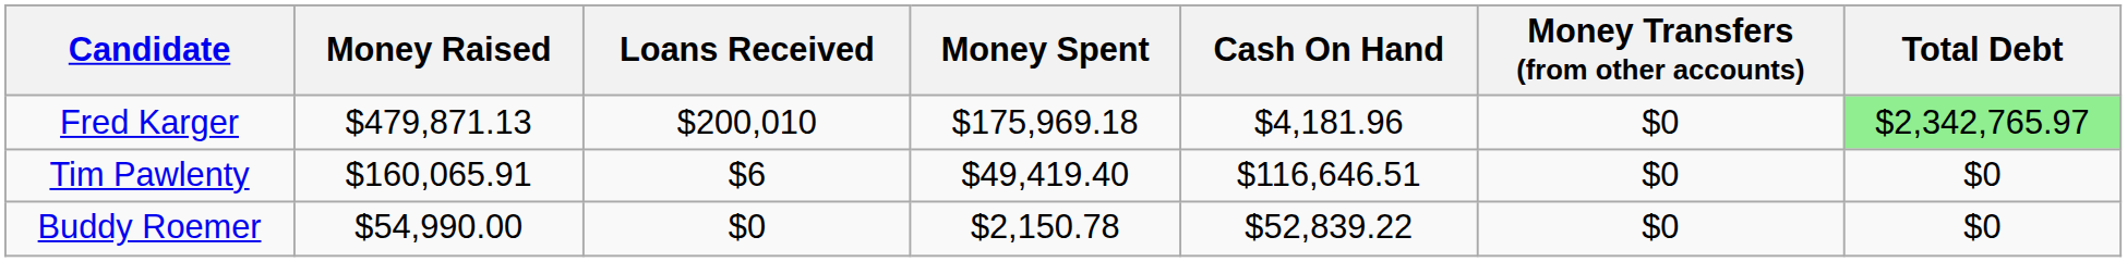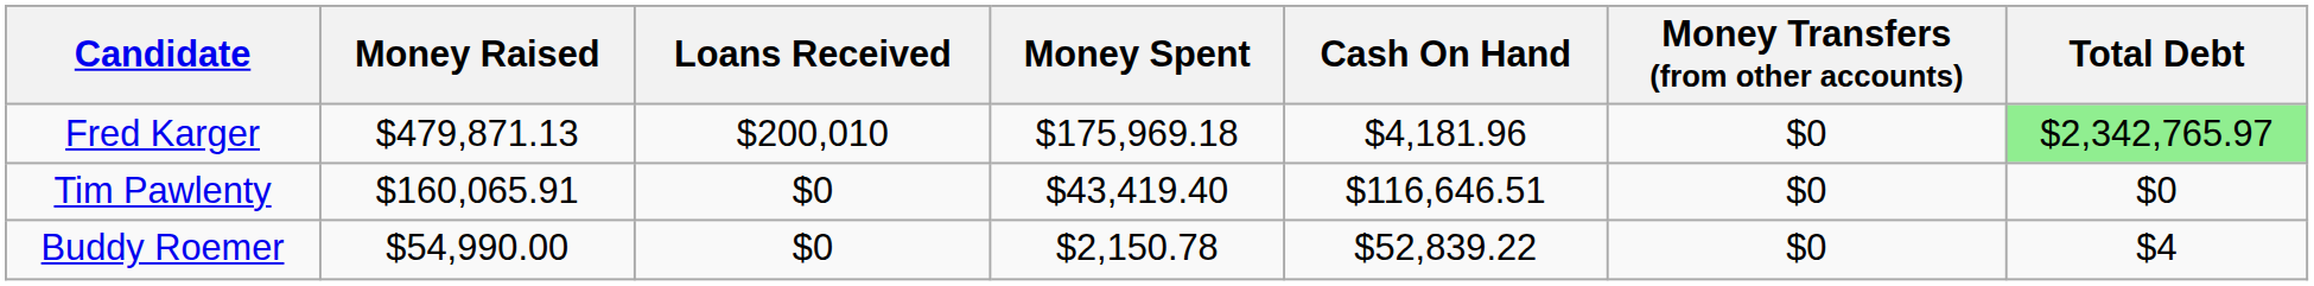 <table class="sortable wikitable" style="text-align:center" width=80%>
 <tr>
 <th><a href='#'>Candidate</a></th>
 <th>Money Raised</th>
 <th>Loans Received</th>
 <th>Money Spent</th>
 <th>Cash On Hand</th>
 <th>Money Transfers<br><small>(from other accounts)</small></th>
 <th>Total Debt</th>
 </tr>
 <tr>
 <td><a href='#'>Fred Karger</a></td>
 <td>$479,871.13</td>
 <td>$200,010</td>
 <td>$175,969.18</td>
 <td>$4,181.96</td>
 <td>$0</td>
 <td style="background: lightgreen;">$2,342,765.97</td>
 </tr>
 <tr>
 <td><a href='#'>Tim Pawlenty</a></td>
 <td>$160,065.91</td>
-<td>$6</td>
-<td>$49,419.40</td>
+<td>$0</td>
+<td>$43,419.40</td>
 <td>$116,646.51</td>
 <td>$0</td>
 <td>$0</td>
 </tr>
 <tr>
 <td><a href='#'>Buddy Roemer</a></td>
 <td>$54,990.00</td>
 <td>$0</td>
 <td>$2,150.78</td>
 <td>$52,839.22</td>
 <td>$0</td>
-<td>$0</td>
+<td>$4</td>
 </tr>
 </table>
